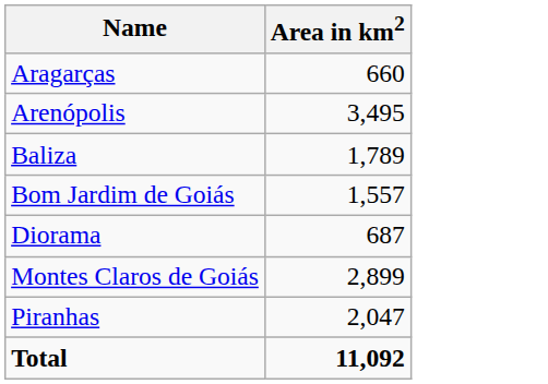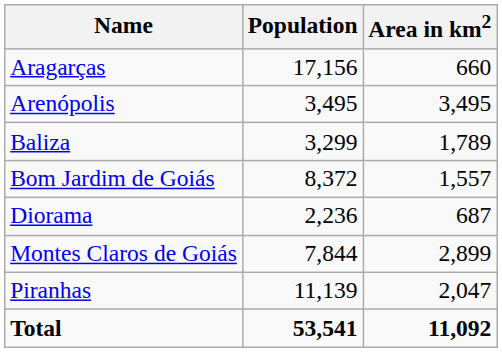 <table class="wikitable">
 <tr>
 <th>Name</th>
+<th>Population</th>
 <th>Area in km<sup>2</sup></th>
 </tr>
 <tr>
 <td><a href='#'>Aragarças</a></td>
+<td align=right>17,156</td>
 <td align=right>660</td>
 </tr>
 <tr>
 <td><a href='#'>Arenópolis</a></td>
 <td align=right>3,495</td>
+<td align=right>3,495</td>
 </tr>
 <tr>
 <td><a href='#'>Baliza</a></td>
+<td align=right>3,299</td>
 <td align=right>1,789</td>
 </tr>
 <tr>
 <td><a href='#'>Bom Jardim de Goiás</a></td>
+<td align=right>8,372</td>
 <td align=right>1,557</td>
 </tr>
 <tr>
 <td><a href='#'>Diorama</a></td>
+<td align=right>2,236</td>
 <td align=right>687</td>
 </tr>
 <tr>
 <td><a href='#'>Montes Claros de Goiás</a></td>
+<td align=right>7,844</td>
 <td align=right>2,899</td>
 </tr>
 <tr>
 <td><a href='#'>Piranhas</a></td>
+<td align=right>11,139</td>
 <td align=right>2,047</td>
 </tr>
 <tr>
 <td><strong>Total</strong></td>
+<td align=right><strong>53,541</strong></td>
 <td align=right><strong>11,092</strong></td>
 </tr>
 </table>
